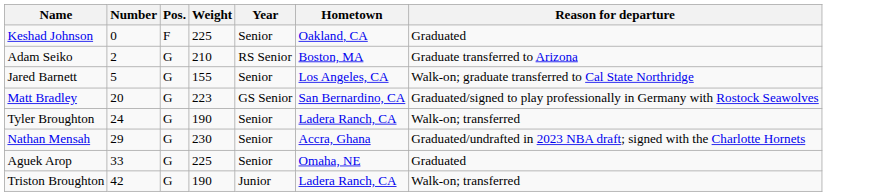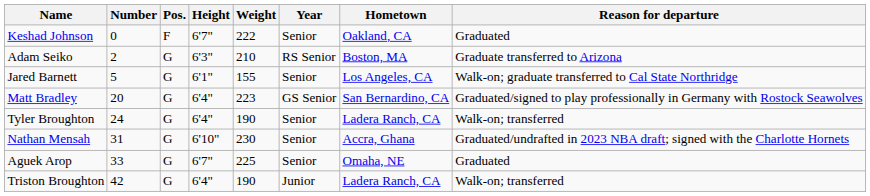 <table class="wikitable sortable" border="1">
 <tr>
 <th>Name</th>
 <th>Number</th>
 <th>Pos.</th>
+<th>Height</th>
 <th>Weight</th>
 <th>Year</th>
 <th>Hometown</th>
 <th class="unsortable">Reason for departure</th>
 </tr>
 <tr>
 <td><a href='#'>Keshad Johnson</a></td>
 <td>0</td>
 <td>F</td>
-<td>225</td>
+<td>6'7"</td>
+<td>222</td>
 <td>Senior</td>
 <td><a href='#'>Oakland, CA</a></td>
 <td>Graduated</td>
 </tr>
 <tr>
 <td>Adam Seiko</td>
 <td>2</td>
 <td>G</td>
+<td>6'3"</td>
 <td>210</td>
 <td>RS Senior</td>
 <td><a href='#'>Boston, MA</a></td>
 <td>Graduate transferred to <a href='#'>Arizona</a></td>
 </tr>
 <tr>
 <td>Jared Barnett</td>
 <td>5</td>
 <td>G</td>
+<td>6'1"</td>
 <td>155</td>
 <td>Senior</td>
 <td><a href='#'>Los Angeles, CA</a></td>
 <td>Walk-on; graduate transferred to <a href='#'>Cal State Northridge</a></td>
 </tr>
 <tr>
 <td><a href='#'>Matt Bradley</a></td>
 <td>20</td>
 <td>G</td>
+<td>6'4"</td>
 <td>223</td>
 <td>GS Senior</td>
 <td><a href='#'>San Bernardino, CA</a></td>
 <td>Graduated/signed to play professionally in Germany with <a href='#'>Rostock Seawolves</a></td>
 </tr>
 <tr>
 <td>Tyler Broughton</td>
 <td>24</td>
 <td>G</td>
+<td>6'4"</td>
 <td>190</td>
 <td>Senior</td>
 <td><a href='#'>Ladera Ranch, CA</a></td>
 <td>Walk-on; transferred</td>
 </tr>
 <tr>
 <td><a href='#'>Nathan Mensah</a></td>
-<td>29</td>
+<td>31</td>
 <td>G</td>
+<td>6'10"</td>
 <td>230</td>
 <td>Senior</td>
 <td><a href='#'>Accra, Ghana</a></td>
 <td>Graduated/undrafted in <a href='#'>2023 NBA draft</a>; signed with the <a href='#'>Charlotte Hornets</a></td>
 </tr>
 <tr>
 <td>Aguek Arop</td>
 <td>33</td>
 <td>G</td>
+<td>6'7"</td>
 <td>225</td>
 <td>Senior</td>
 <td><a href='#'>Omaha, NE</a></td>
 <td>Graduated</td>
 </tr>
 <tr>
 <td>Triston Broughton</td>
 <td>42</td>
 <td>G</td>
+<td>6'4"</td>
 <td>190</td>
 <td>Junior</td>
 <td><a href='#'>Ladera Ranch, CA</a></td>
 <td>Walk-on; transferred</td>
 </tr>
 </table>
